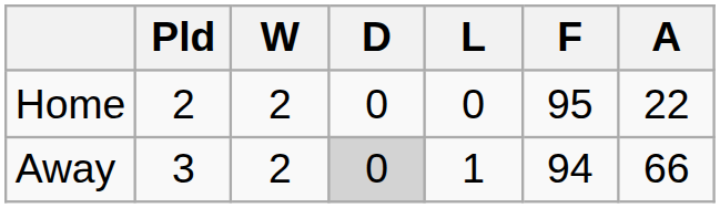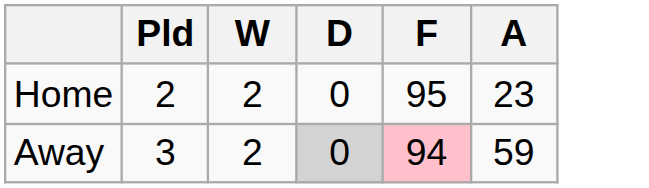 <table class="wikitable" border="1">
 <tr>
 <th width=40></th>
 <th width=30>Pld</th>
 <th width=30>W</th>
 <th width=30>D</th>
-<th width=30>L</th>
 <th width=30>F</th>
 <th width=30>A</th>
 </tr>
 <tr>
 <td>Home</td>
 <td align=center>2</td>
 <td align=center>2</td>
 <td align=center>0</td>
-<td align=center>0</td>
 <td align=center>95</td>
-<td align=center>22</td>
+<td align=center>23</td>
 </tr>
 <tr>
 <td>Away</td>
 <td align=center>3</td>
 <td align=center>2</td>
 <td align=center style="background: lightgrey;">0</td>
-<td align=center>1</td>
-<td align=center>94</td>
-<td align=center>66</td>
+<td align=center style="background: pink;">94</td>
+<td align=center>59</td>
 </tr>
 </table>
